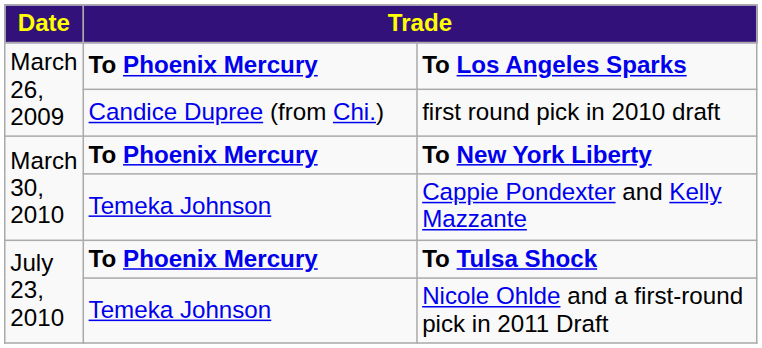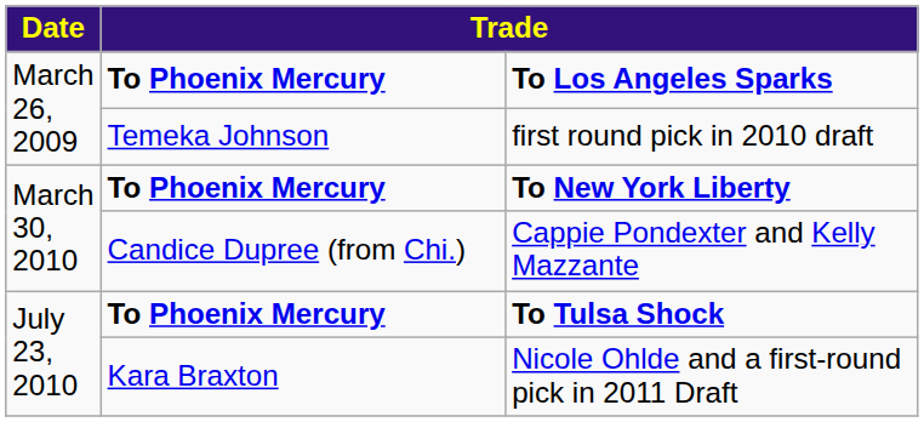 <table class="wikitable" style="width:80%">
 <tr>
 <th style="background:#32127A;color:yellow; width=125">Date</th>
 <th style="background:#32127A;color:yellow;" colspan=2>Trade</th>
 </tr>
 <tr>
 <td rowspan=2>March 26, 2009</td>
 <td width=325><strong>To <a href='#'>Phoenix Mercury</a></strong></td>
 <td width=325><strong>To <a href='#'>Los Angeles Sparks</a></strong></td>
 </tr>
 <tr>
-<td><a href='#'>Candice Dupree</a> (from <a href='#'>Chi.</a>)</td>
+<td><a href='#'>Temeka Johnson</a></td>
 <td>first round pick in 2010 draft</td>
 </tr>
 <tr>
 <td rowspan=2>March 30, 2010</td>
 <td width=325><strong>To <a href='#'>Phoenix Mercury</a></strong></td>
 <td width=325><strong>To <a href='#'>New York Liberty</a></strong></td>
 </tr>
 <tr>
-<td><a href='#'>Temeka Johnson</a></td>
+<td><a href='#'>Candice Dupree</a> (from <a href='#'>Chi.</a>)</td>
 <td><a href='#'>Cappie Pondexter</a> and <a href='#'>Kelly Mazzante</a></td>
 </tr>
 <tr>
 <td rowspan=2>July 23, 2010</td>
 <td width=325><strong>To <a href='#'>Phoenix Mercury</a></strong></td>
 <td width=325><strong>To <a href='#'>Tulsa Shock</a></strong></td>
 </tr>
 <tr>
-<td><a href='#'>Temeka Johnson</a></td>
+<td><a href='#'>Kara Braxton</a></td>
 <td><a href='#'>Nicole Ohlde</a> and a first-round pick in 2011 Draft</td>
 </tr>
 </table>
